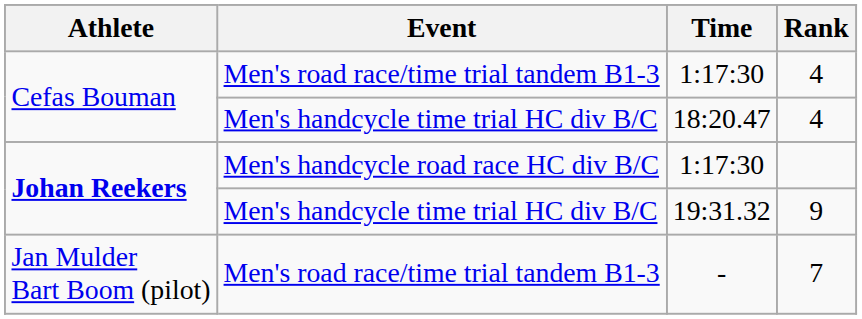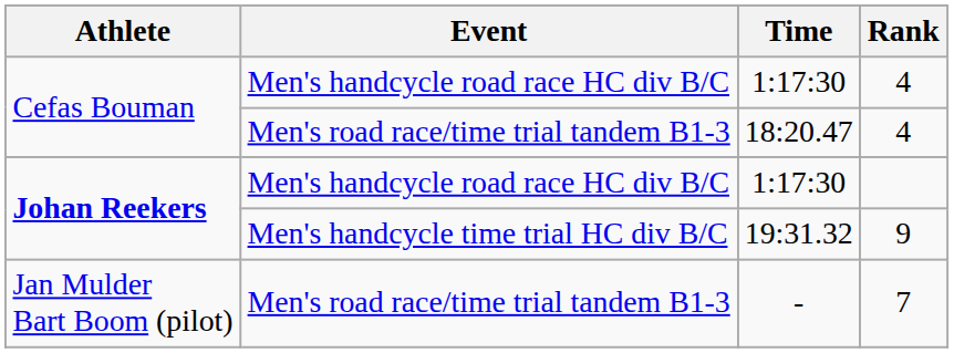 <table class=wikitable style="font-size:90%">
 <tr>
 <th>Athlete</th>
 <th>Event</th>
 <th>Time</th>
 <th>Rank</th>
 </tr>
 <tr>
 <td rowspan="2"><a href='#'>Cefas Bouman</a></td>
-<td><a href='#'>Men's road race/time trial tandem B1-3</a></td>
+<td><a href='#'>Men's handcycle road race HC div B/C</a></td>
 <td style="text-align:center;">1:17:30</td>
 <td style="text-align:center;">4</td>
 </tr>
 <tr>
-<td><a href='#'>Men's handcycle time trial HC div B/C</a></td>
+<td><a href='#'>Men's road race/time trial tandem B1-3</a></td>
 <td style="text-align:center;">18:20.47</td>
 <td style="text-align:center;">4</td>
 </tr>
 <tr>
 <td rowspan="2"><strong><a href='#'>Johan Reekers</a></strong></td>
 <td><a href='#'>Men's handcycle road race HC div B/C</a></td>
 <td style="text-align:center;">1:17:30</td>
 <td style="text-align:center;"></td>
 </tr>
 <tr>
 <td><a href='#'>Men's handcycle time trial HC div B/C</a></td>
 <td style="text-align:center;">19:31.32</td>
 <td style="text-align:center;">9</td>
 </tr>
 <tr>
 <td><a href='#'>Jan Mulder</a><br> <a href='#'>Bart Boom</a> (pilot)</td>
 <td><a href='#'>Men's road race/time trial tandem B1-3</a></td>
 <td style="text-align:center;">-</td>
 <td style="text-align:center;">7</td>
 </tr>
 </table>
